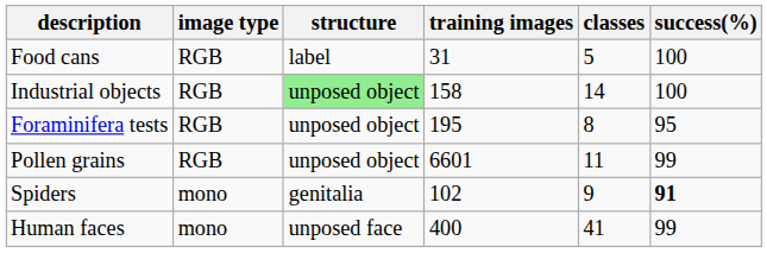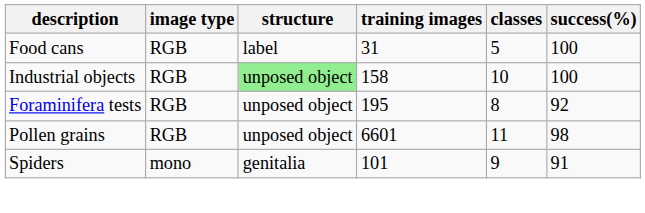 <table class="wikitable" style="margin-left: auto; margin-right: auto; border: none;">
 <tr>
 <th scope="col">description</th>
 <th scope="col">image type</th>
 <th scope="col">structure</th>
 <th scope="col">training images</th>
 <th scope="col">classes</th>
 <th scope="col">success(%)</th>
 </tr>
 <tr>
 <td>Food cans</td>
 <td>RGB</td>
 <td>label</td>
 <td>31</td>
 <td>5</td>
 <td>100</td>
 </tr>
 <tr>
 <td>Industrial objects</td>
 <td>RGB</td>
 <td style="background: lightgreen;">unposed object</td>
 <td>158</td>
-<td>14</td>
+<td>10</td>
 <td>100</td>
 </tr>
 <tr>
 <td><a href='#'>Foraminifera</a> tests</td>
 <td>RGB</td>
 <td>unposed object</td>
 <td>195</td>
 <td>8</td>
-<td>95</td>
+<td>92</td>
 </tr>
 <tr>
 <td>Pollen grains</td>
 <td>RGB</td>
 <td>unposed object</td>
 <td>6601</td>
 <td>11</td>
-<td>99</td>
+<td>98</td>
 </tr>
 <tr>
 <td>Spiders</td>
 <td>mono</td>
 <td>genitalia</td>
-<td>102</td>
+<td>101</td>
 <td>9</td>
-<td><strong>91</strong></td>
-</tr>
-<tr>
-<td>Human faces</td>
-<td>mono</td>
-<td>unposed face</td>
-<td>400</td>
-<td>41</td>
-<td>99</td>
+<td>91</td>
 </tr>
 </table>
